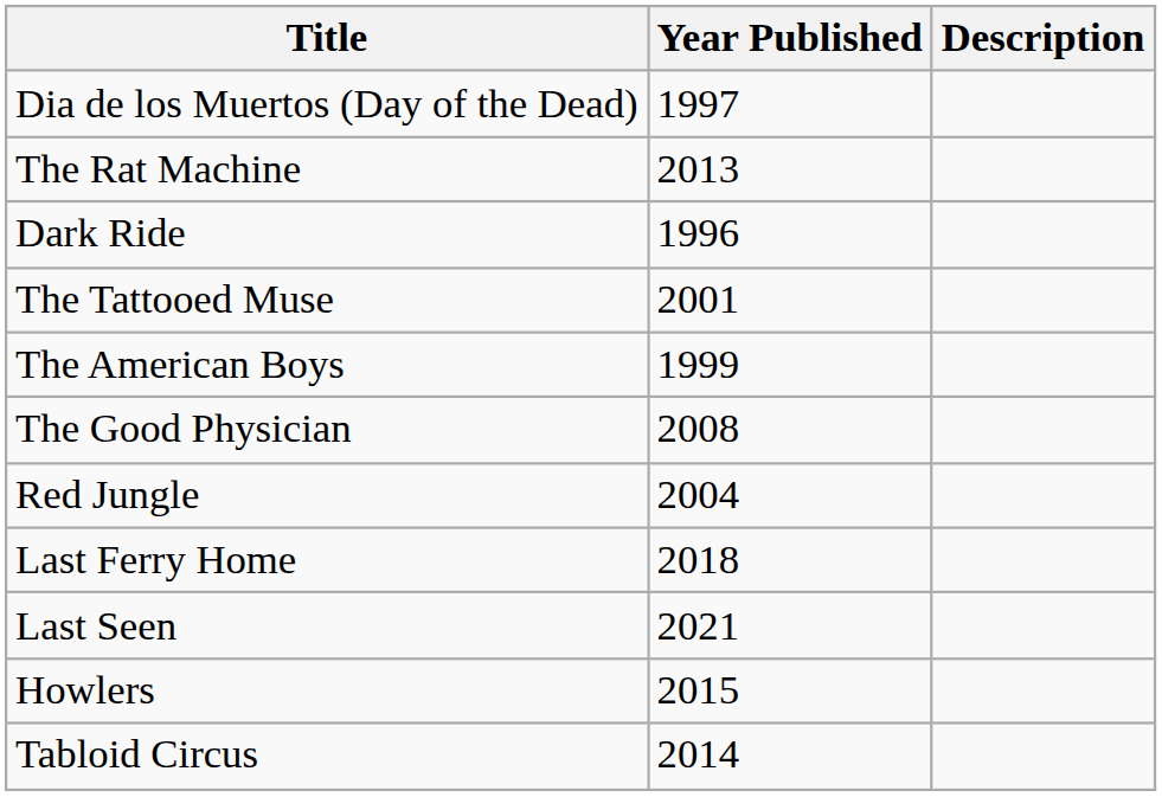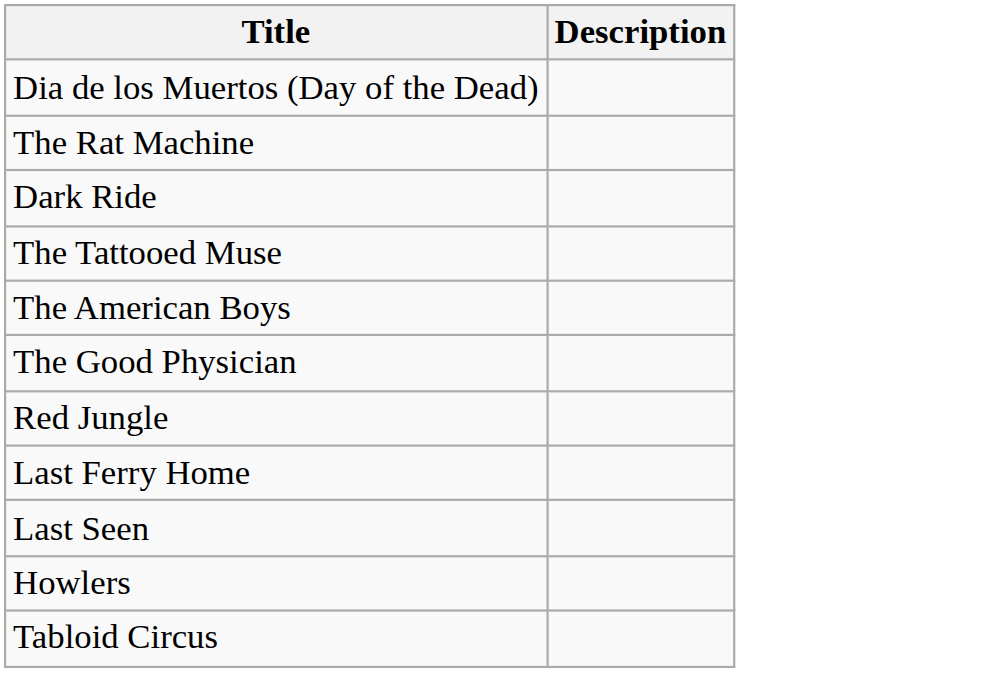 <table class="wikitable sortable">
 <tr>
 <th>Title</th>
-<th>Year Published</th>
 <th>Description</th>
 </tr>
 <tr>
 <td>Dia de los Muertos (Day of the Dead)</td>
-<td>1997</td>
 <td></td>
 </tr>
 <tr>
 <td>The Rat Machine</td>
-<td>2013</td>
 <td></td>
 </tr>
 <tr>
 <td>Dark Ride</td>
-<td>1996</td>
 <td></td>
 </tr>
 <tr>
 <td>The Tattooed Muse</td>
-<td>2001</td>
 <td></td>
 </tr>
 <tr>
 <td>The American Boys</td>
-<td>1999</td>
 <td></td>
 </tr>
 <tr>
 <td>The Good Physician</td>
-<td>2008</td>
 <td></td>
 </tr>
 <tr>
 <td>Red Jungle</td>
-<td>2004</td>
 <td></td>
 </tr>
 <tr>
 <td>Last Ferry Home</td>
-<td>2018</td>
 <td></td>
 </tr>
 <tr>
 <td>Last Seen</td>
-<td>2021</td>
 <td></td>
 </tr>
 <tr>
 <td>Howlers</td>
-<td>2015</td>
 <td></td>
 </tr>
 <tr>
 <td>Tabloid Circus</td>
-<td>2014</td>
 <td></td>
 </tr>
 </table>
